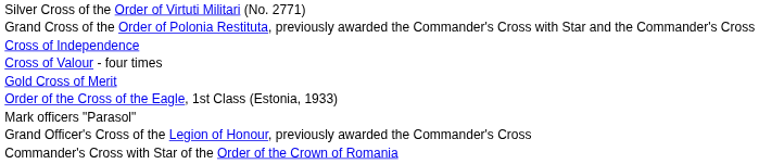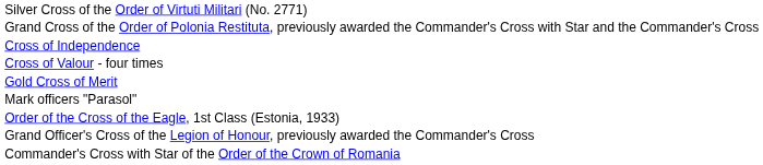 <table class="wikitable;">
 <tr>
 <td align=center></td>
 <td align=left>Silver Cross of the <a href='#'>Order of Virtuti Militari</a> (No. 2771)</td>
 </tr>
 <tr>
 <td align=center></td>
 <td align=left>Grand Cross of the <a href='#'>Order of Polonia Restituta</a>, previously awarded the Commander's Cross with Star and the Commander's Cross</td>
 </tr>
 <tr>
 <td align=center></td>
 <td align=left><a href='#'>Cross of Independence</a></td>
 </tr>
 <tr>
 <td align=center></td>
 <td align=left><a href='#'>Cross of Valour</a> - four times</td>
 </tr>
 <tr>
 <td align=center></td>
 <td align=left><a href='#'>Gold Cross of Merit</a></td>
 </tr>
 <tr>
 <td align=center></td>
-<td align=left><a href='#'>Order of the Cross of the Eagle</a>, 1st Class (Estonia, 1933)</td>
+<td align=left>Mark officers "Parasol"</td>
 </tr>
 <tr>
 <td align=center></td>
-<td align=left>Mark officers "Parasol"</td>
+<td align=left><a href='#'>Order of the Cross of the Eagle</a>, 1st Class (Estonia, 1933)</td>
 </tr>
 <tr>
 <td align=center></td>
 <td align=left>Grand Officer's Cross of the <a href='#'>Legion of Honour</a>, previously awarded the Commander's Cross</td>
 </tr>
 <tr>
 <td align=center></td>
 <td align=left>Commander's Cross with Star of the <a href='#'>Order of the Crown of Romania</a></td>
 </tr>
 </table>
